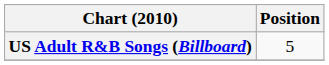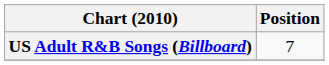 <table class="wikitable sortable plainrowheaders">
 <tr>
 <th align="center">Chart (2010)</th>
 <th align="center">Position</th>
 </tr>
 <tr>
 <th scope="row">US <a href='#'>Adult R&B Songs</a> (<em><a href='#'>Billboard</a></em>)</th>
-<td align="center">5</td>
+<td align="center">7</td>
 </tr>
 <tr>
 </tr>
 </table>
